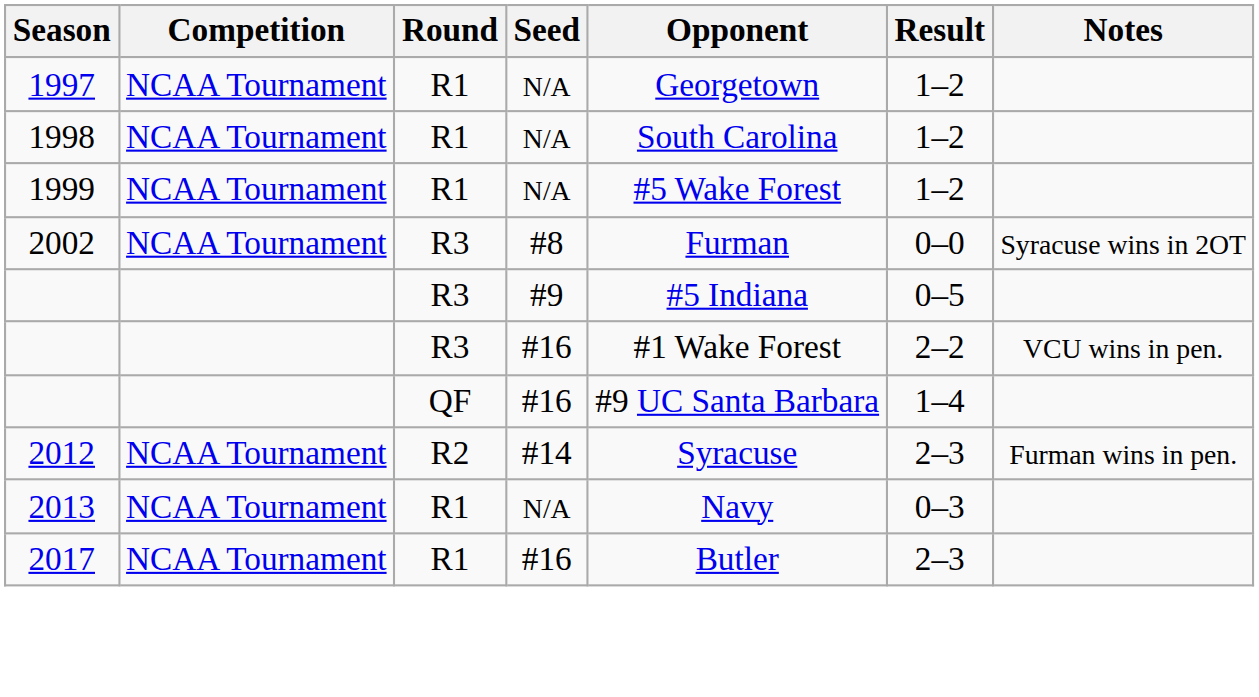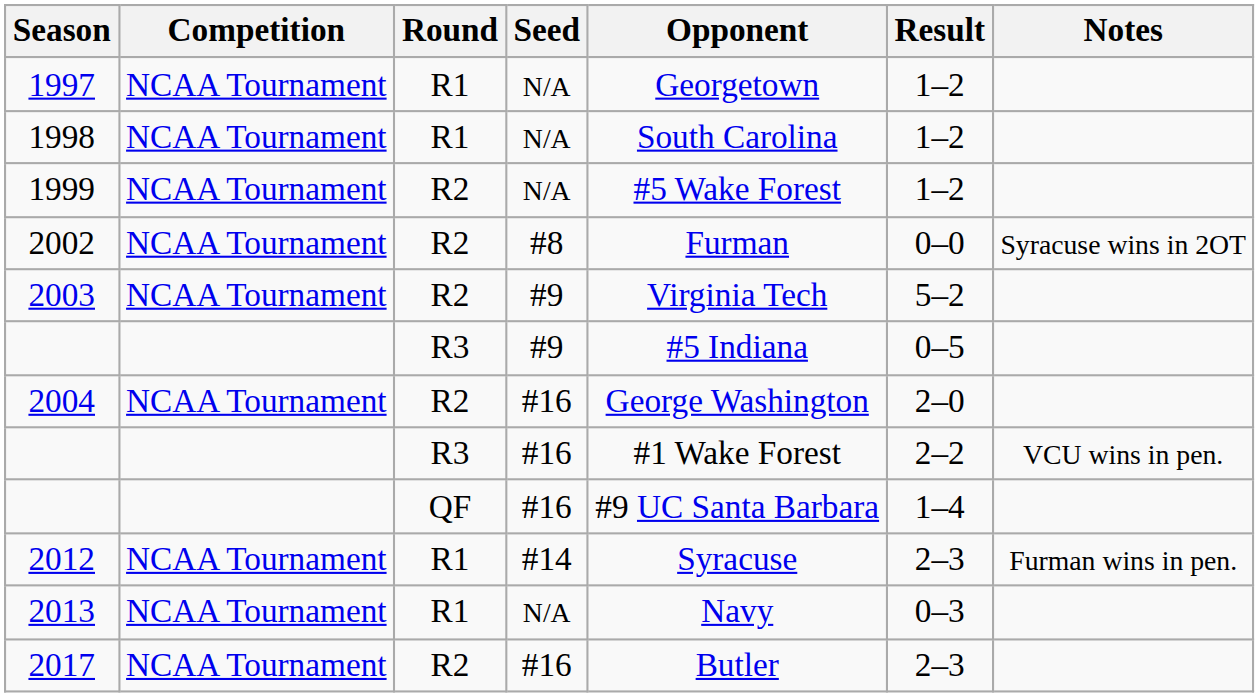 <table class="wikitable" style="text-align: center;">
 <tr>
 <th>Season</th>
 <th>Competition</th>
 <th>Round</th>
 <th>Seed</th>
 <th>Opponent</th>
 <th>Result</th>
 <th>Notes</th>
 </tr>
 <tr>
 <td><a href='#'>1997</a></td>
 <td><a href='#'>NCAA Tournament</a></td>
 <td align=center>R1</td>
 <td align=center><small>N/A</small></td>
 <td><a href='#'>Georgetown</a></td>
 <td align=center>1–2</td>
 <td></td>
 </tr>
 <tr>
 <td>1998</td>
 <td><a href='#'>NCAA Tournament</a></td>
 <td align=center>R1</td>
 <td align=center><small>N/A</small></td>
 <td><a href='#'>South Carolina</a></td>
 <td align=center>1–2</td>
 <td></td>
 </tr>
 <tr>
 <td>1999</td>
 <td><a href='#'>NCAA Tournament</a></td>
-<td align=center>R1</td>
+<td align=center>R2</td>
 <td align=center><small>N/A</small></td>
 <td><a href='#'>#5 Wake Forest</a></td>
 <td align=center>1–2</td>
 <td></td>
 </tr>
 <tr>
 <td>2002</td>
 <td><a href='#'>NCAA Tournament</a></td>
-<td align=center>R3</td>
+<td align=center>R2</td>
 <td align=center>#8</td>
 <td><a href='#'>Furman</a></td>
 <td align=center>0–0</td>
 <td><small>Syracuse wins in 2OT</small></td>
+</tr>
+<tr>
+<td><a href='#'>2003</a></td>
+<td><a href='#'>NCAA Tournament</a></td>
+<td align=center>R2</td>
+<td align=center>#9</td>
+<td><a href='#'>Virginia Tech</a></td>
+<td align=center>5–2</td>
+<td></td>
 </tr>
 <tr>
 <td></td>
 <td></td>
 <td align=center>R3</td>
 <td align=center>#9</td>
 <td><a href='#'>#5 Indiana</a></td>
 <td align=center>0–5</td>
+<td></td>
+</tr>
+<tr>
+<td><a href='#'>2004</a></td>
+<td><a href='#'>NCAA Tournament</a></td>
+<td align=center>R2</td>
+<td align=center>#16</td>
+<td><a href='#'>George Washington</a></td>
+<td align=center>2–0</td>
 <td></td>
 </tr>
 <tr>
 <td></td>
 <td></td>
 <td align=center>R3</td>
 <td align=center>#16</td>
 <td>#1 Wake Forest</td>
 <td align=center>2–2</td>
 <td><small>VCU wins in pen.</small></td>
 </tr>
 <tr>
 <td></td>
 <td></td>
 <td align=center>QF</td>
 <td align=center>#16</td>
 <td>#9 <a href='#'>UC Santa Barbara</a></td>
 <td align=center>1–4</td>
 <td></td>
 </tr>
 <tr>
 <td><a href='#'>2012</a></td>
 <td><a href='#'>NCAA Tournament</a></td>
-<td align=center>R2</td>
+<td align=center>R1</td>
 <td align=center>#14</td>
 <td><a href='#'>Syracuse</a></td>
 <td align=center>2–3</td>
 <td><small>Furman wins in pen.</small></td>
 </tr>
 <tr>
 <td><a href='#'>2013</a></td>
 <td><a href='#'>NCAA Tournament</a></td>
 <td align=center>R1</td>
 <td align=center><small>N/A</small></td>
 <td><a href='#'>Navy</a></td>
 <td align=center>0–3</td>
 <td></td>
 </tr>
 <tr>
 <td><a href='#'>2017</a></td>
 <td><a href='#'>NCAA Tournament</a></td>
-<td align=center>R1</td>
+<td align=center>R2</td>
 <td align=center>#16</td>
 <td><a href='#'>Butler</a></td>
 <td align=center>2–3</td>
 <td></td>
 </tr>
 </table>
